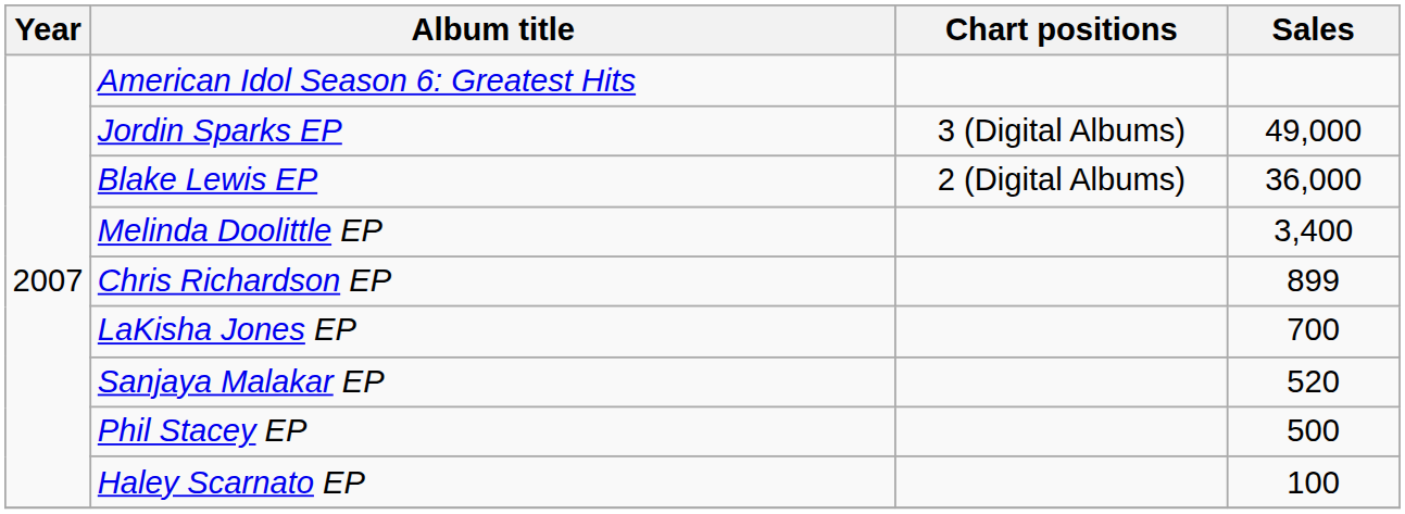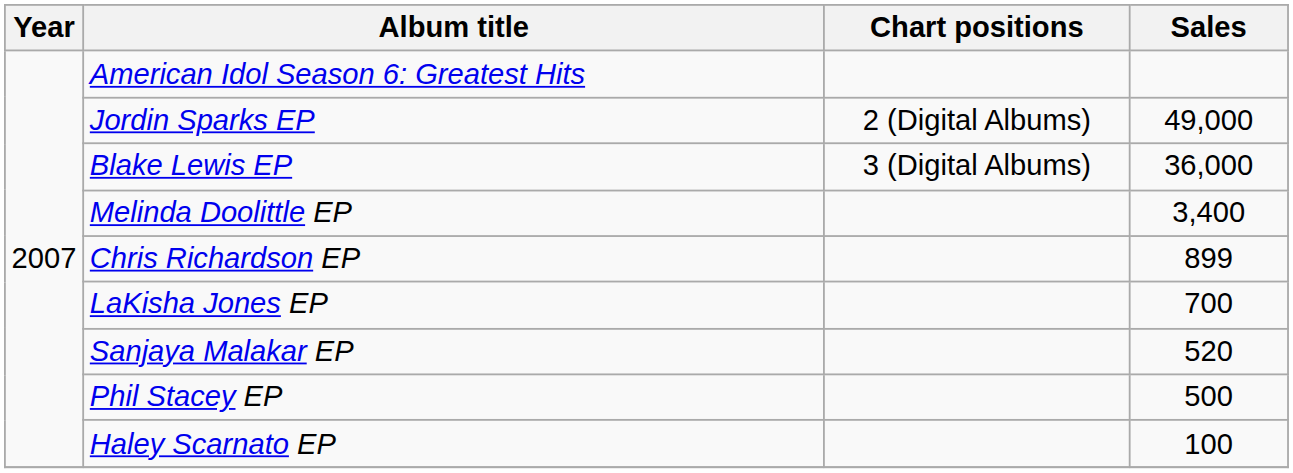 <table class="wikitable">
 <tr>
 <th width="30">Year</th>
 <th width="400">Album title</th>
 <th width="160">Chart positions</th>
 <th width="80">Sales</th>
 </tr>
 <tr>
 <td rowspan="9">2007</td>
 <td><em><a href='#'>American Idol Season 6: Greatest Hits</a></em></td>
 <td></td>
 <td align="center"></td>
 </tr>
 <tr>
 <td><em><a href='#'>Jordin Sparks EP</a></em></td>
-<td align="center">3 (Digital Albums)</td>
+<td align="center">2 (Digital Albums)</td>
 <td align="center">49,000</td>
 </tr>
 <tr>
 <td><em><a href='#'>Blake Lewis EP</a></em></td>
-<td align="center">2 (Digital Albums)</td>
+<td align="center">3 (Digital Albums)</td>
 <td align="center">36,000</td>
 </tr>
 <tr>
 <td><em><a href='#'>Melinda Doolittle</a> EP</em></td>
 <td align="center"></td>
 <td align="center">3,400</td>
 </tr>
 <tr>
 <td><em><a href='#'>Chris Richardson</a> EP</em></td>
 <td align="center"></td>
 <td align="center">899</td>
 </tr>
 <tr>
 <td><em><a href='#'>LaKisha Jones</a> EP</em></td>
 <td align="center"></td>
 <td align="center">700</td>
 </tr>
 <tr>
 <td><em><a href='#'>Sanjaya Malakar</a> EP</em></td>
 <td align="center"></td>
 <td align="center">520</td>
 </tr>
 <tr>
 <td><em><a href='#'>Phil Stacey</a> EP</em></td>
 <td align="center"></td>
 <td align="center">500</td>
 </tr>
 <tr>
 <td><em><a href='#'>Haley Scarnato</a> EP</em></td>
 <td align="center"></td>
 <td align="center">100</td>
 </tr>
 <tr>
 </tr>
 </table>
